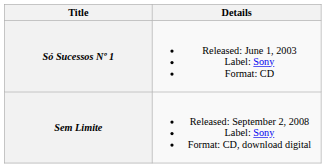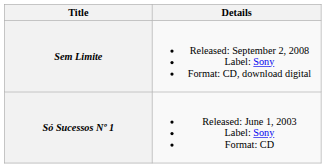 <table class="wikitable plainrowheaders" style="text-align:center;">
 <tr>
 <th scope="col" style="width:14em;">Title</th>
 <th scope="col" style="width:16em;">Details</th>
 </tr>
 <tr>
+<th scope="row"><em>Sem Limite</em></th>
+<td><br><ul><li>Released: September 2, 2008</li><li>Label: <a href='#'>Sony</a></li><li>Format: CD, download digital</li></ul></td>
+</tr>
+<tr>
 <th scope="row"><em>Só Sucessos Nº 1</em></th>
 <td><br><ul><li>Released: June 1, 2003</li><li>Label: <a href='#'>Sony</a></li><li>Format: CD</li></ul></td>
 </tr>
-<tr>
-<th scope="row"><em>Sem Limite</em></th>
-<td><br><ul><li>Released: September 2, 2008</li><li>Label: <a href='#'>Sony</a></li><li>Format: CD, download digital</li></ul></td>
-</tr>
 </table>
